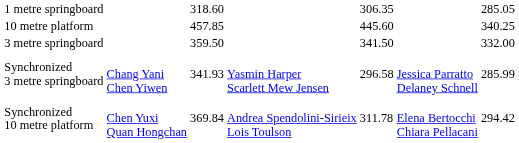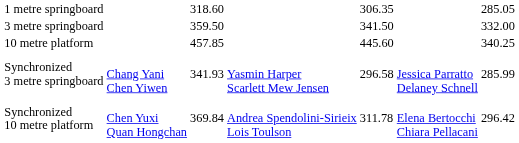 <table>
 <tr>
 <td>1 metre springboard<br></td>
 <td></td>
 <td>318.60</td>
 <td></td>
 <td>306.35</td>
 <td></td>
 <td>285.05</td>
 </tr>
 <tr>
+<td>3 metre springboard<br></td>
+<td></td>
+<td>359.50</td>
+<td></td>
+<td>341.50</td>
+<td></td>
+<td>332.00</td>
+</tr>
+<tr>
 <td>10 metre platform<br></td>
 <td></td>
 <td>457.85</td>
 <td></td>
 <td>445.60</td>
 <td></td>
 <td>340.25</td>
-</tr>
-<tr>
-<td>3 metre springboard<br></td>
-<td></td>
-<td>359.50</td>
-<td></td>
-<td>341.50</td>
-<td></td>
-<td>332.00</td>
 </tr>
 <tr>
 <td>Synchronized<br>3 metre springboard<br></td>
 <td><br><a href='#'>Chang Yani</a> <br><a href='#'>Chen Yiwen</a></td>
 <td>341.93</td>
 <td><br><a href='#'>Yasmin Harper</a> <br><a href='#'>Scarlett Mew Jensen</a></td>
 <td>296.58</td>
 <td><br><a href='#'>Jessica Parratto</a> <br><a href='#'>Delaney Schnell</a></td>
 <td>285.99</td>
 </tr>
 <tr>
 <td>Synchronized<br>10 metre platform<br></td>
 <td><br><a href='#'>Chen Yuxi</a> <br><a href='#'>Quan Hongchan</a></td>
 <td>369.84</td>
 <td><br><a href='#'>Andrea Spendolini-Sirieix</a> <br><a href='#'>Lois Toulson</a></td>
 <td>311.78</td>
 <td><br><a href='#'>Elena Bertocchi</a> <br><a href='#'>Chiara Pellacani</a></td>
-<td>294.42</td>
+<td>296.42</td>
 </tr>
 </table>
